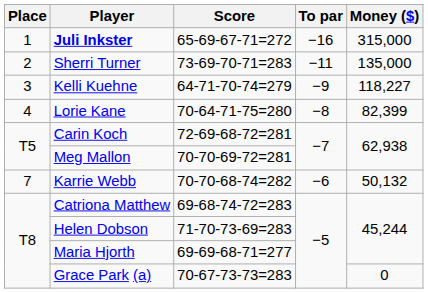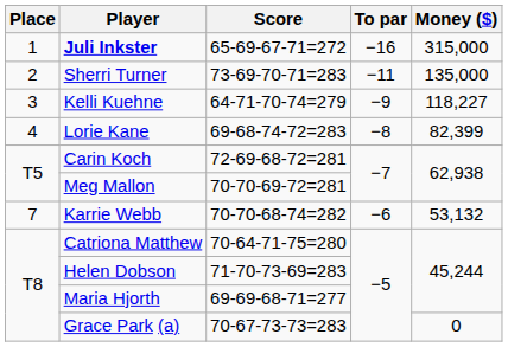 <table class="wikitable">
 <tr>
 <th>Place</th>
 <th>Player</th>
 <th>Score</th>
 <th>To par</th>
 <th>Money (<a href='#'>$</a>)</th>
 </tr>
 <tr>
 <td align=center>1</td>
 <td> <strong><a href='#'>Juli Inkster</a></strong></td>
 <td>65-69-67-71=272</td>
 <td align=center>−16</td>
 <td align=center>315,000</td>
 </tr>
 <tr>
 <td align=center>2</td>
 <td> <a href='#'>Sherri Turner</a></td>
 <td>73-69-70-71=283</td>
 <td align=center>−11</td>
 <td align=center>135,000</td>
 </tr>
 <tr>
 <td align=center>3</td>
 <td> <a href='#'>Kelli Kuehne</a></td>
 <td>64-71-70-74=279</td>
 <td align=center>−9</td>
 <td align=center>118,227</td>
 </tr>
 <tr>
 <td align=center>4</td>
 <td> <a href='#'>Lorie Kane</a></td>
-<td>70-64-71-75=280</td>
+<td>69-68-74-72=283</td>
 <td align=center>−8</td>
 <td align=center>82,399</td>
 </tr>
 <tr>
 <td align=center rowspan=2>T5</td>
 <td> <a href='#'>Carin Koch</a></td>
 <td>72-69-68-72=281</td>
 <td align=center rowspan=2>−7</td>
 <td align=center rowspan=2>62,938</td>
 </tr>
 <tr>
 <td> <a href='#'>Meg Mallon</a></td>
 <td>70-70-69-72=281</td>
 </tr>
 <tr>
 <td align=center>7</td>
 <td> <a href='#'>Karrie Webb</a></td>
 <td>70-70-68-74=282</td>
 <td align=center>−6</td>
-<td align=center>50,132</td>
+<td align=center>53,132</td>
 </tr>
 <tr>
 <td align=center rowspan=4>T8</td>
 <td> <a href='#'>Catriona Matthew</a></td>
-<td>69-68-74-72=283</td>
+<td>70-64-71-75=280</td>
 <td align=center rowspan=4>−5</td>
 <td align=center rowspan=3>45,244</td>
 </tr>
 <tr>
 <td> <a href='#'>Helen Dobson</a></td>
 <td>71-70-73-69=283</td>
 </tr>
 <tr>
 <td> <a href='#'>Maria Hjorth</a></td>
 <td>69-69-68-71=277</td>
 </tr>
 <tr>
 <td> <a href='#'>Grace Park</a> <a href='#'>(a)</a></td>
 <td>70-67-73-73=283</td>
 <td align=center>0</td>
 </tr>
 </table>
